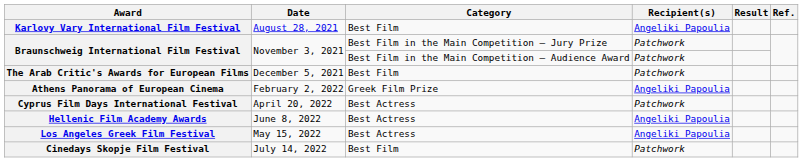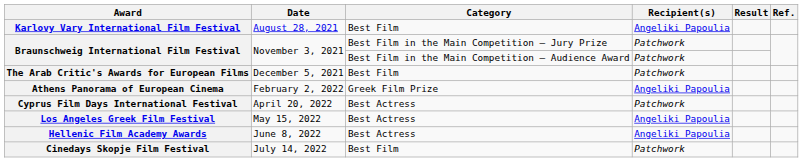 <table class="wikitable sortable plainrowheaders">
 <tr>
 <th scope="col">Award</th>
 <th scope="col">Date</th>
 <th scope="col">Category</th>
 <th scope="col">Recipient(s)</th>
 <th scope="col">Result</th>
 <th scope="col">Ref.</th>
 </tr>
 <tr>
 <th scope="row"><a href='#'>Karlovy Vary International Film Festival</a></th>
 <td><a href='#'>August 28, 2021</a></td>
 <td>Best Film</td>
 <td><a href='#'>Angeliki Papoulia</a></td>
 <td></td>
 <td align="center"></td>
 </tr>
 <tr>
 <th scope="row" rowspan="2">Braunschweig International Film Festival</th>
 <td rowspan="2">November 3, 2021</td>
 <td>Best Film in the Main Competition – Jury Prize</td>
 <td><em>Patchwork</em></td>
 <td></td>
 <td rowspan="2" align="center"></td>
 </tr>
 <tr>
 <td>Best Film in the Main Competition – Audience Award</td>
 <td><em>Patchwork</em></td>
 <td></td>
 </tr>
 <tr>
 <th scope="row">The Arab Critic's Awards for European Films</th>
 <td>December 5, 2021</td>
 <td>Best Film</td>
 <td><em>Patchwork</em></td>
 <td></td>
 <td align="center"></td>
 </tr>
 <tr>
 <th scope="row">Athens Panorama of European Cinema</th>
 <td>February 2, 2022</td>
 <td>Greek Film Prize</td>
 <td><a href='#'>Angeliki Papoulia</a></td>
 <td></td>
 <td align="center"></td>
 </tr>
 <tr>
 <th scope="row">Cyprus Film Days International Festival</th>
 <td>April 20, 2022</td>
 <td>Best Actress</td>
 <td><em>Patchwork</em></td>
 <td></td>
 <td align="center"></td>
 </tr>
 <tr>
-<th scope="row"><a href='#'>Hellenic Film Academy Awards</a></th>
-<td>June 8, 2022</td>
+<th scope="row"><a href='#'>Los Angeles Greek Film Festival</a></th>
+<td>May 15, 2022</td>
 <td>Best Actress</td>
 <td><a href='#'>Angeliki Papoulia</a></td>
 <td></td>
 <td align="center"></td>
 </tr>
 <tr>
-<th scope="row"><a href='#'>Los Angeles Greek Film Festival</a></th>
-<td>May 15, 2022</td>
+<th scope="row"><a href='#'>Hellenic Film Academy Awards</a></th>
+<td>June 8, 2022</td>
 <td>Best Actress</td>
 <td><a href='#'>Angeliki Papoulia</a></td>
 <td></td>
 <td align="center"></td>
 </tr>
 <tr>
 <th scope="row">Cinedays Skopje Film Festival</th>
 <td>July 14, 2022</td>
 <td>Best Film</td>
 <td><em>Patchwork</em></td>
 <td></td>
 <td align="center"></td>
 </tr>
 </table>
